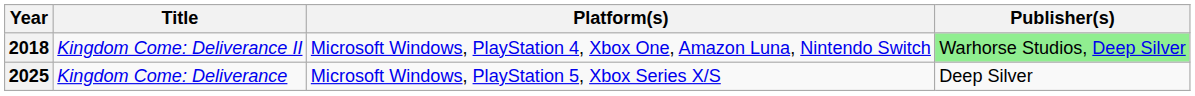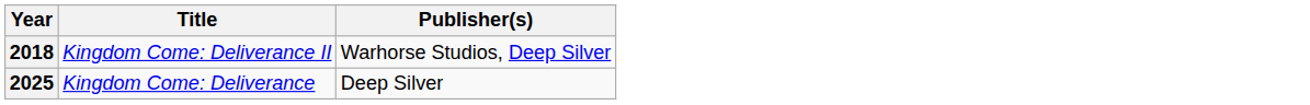 <table class="wikitable sortable plainrowheaders">
 <tr>
 <th scope="col">Year</th>
 <th scope="col">Title</th>
-<th scope="col">Platform(s)</th>
 <th scope="col">Publisher(s)</th>
 </tr>
 <tr>
 <th scope="row">2018</th>
 <td><em><a href='#'>Kingdom Come: Deliverance II</a></em></td>
-<td><a href='#'>Microsoft Windows</a>, <a href='#'>PlayStation 4</a>, <a href='#'>Xbox One</a>, <a href='#'>Amazon Luna</a>, <a href='#'>Nintendo Switch</a></td>
-<td style="background: lightgreen;">Warhorse Studios, <a href='#'>Deep Silver</a></td>
+<td>Warhorse Studios, <a href='#'>Deep Silver</a></td>
 </tr>
 <tr>
 <th scope="row">2025</th>
 <td><em><a href='#'>Kingdom Come: Deliverance</a></em></td>
-<td><a href='#'>Microsoft Windows</a>, <a href='#'>PlayStation 5</a>, <a href='#'>Xbox Series X/S</a></td>
 <td>Deep Silver</td>
 </tr>
 </table>
